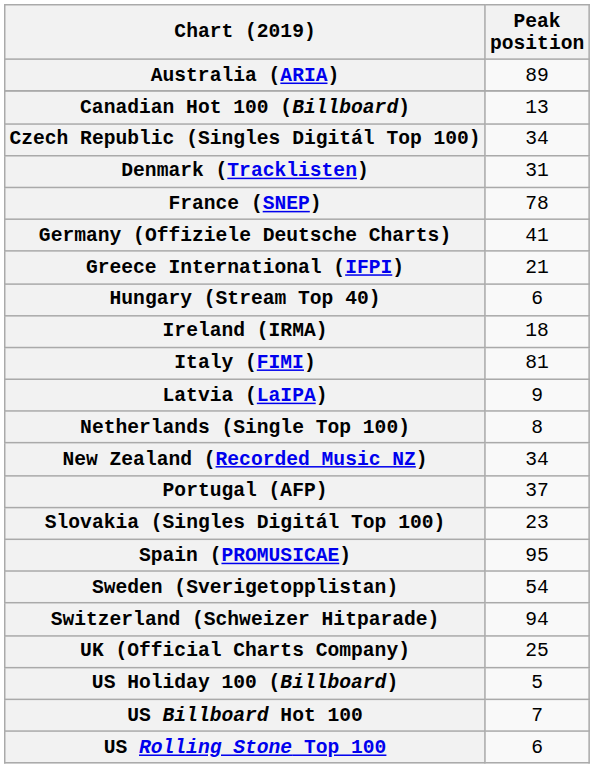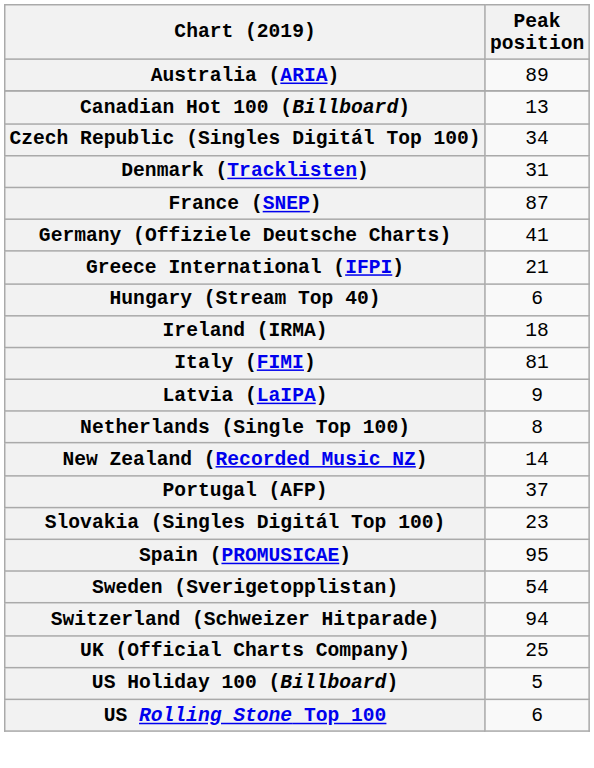 <table class="wikitable sortable plainrowheaders">
 <tr>
 <th scope="col">Chart (2019)</th>
 <th scope="col">Peak<br>position</th>
 </tr>
 <tr>
 <th scope="row">Australia (<a href='#'>ARIA</a>)</th>
 <td style="text-align:center;">89</td>
 </tr>
 <tr>
 </tr>
 <tr>
 <th scope="row">Canadian Hot 100 (<em>Billboard</em>)</th>
 <td style="text-align:center;">13</td>
 </tr>
 <tr>
 <th scope="row">Czech Republic (Singles Digitál Top 100)</th>
 <td style="text-align:center;">34</td>
 </tr>
 <tr>
 <th scope="row">Denmark (<a href='#'>Tracklisten</a>)</th>
 <td style="text-align:center;">31</td>
 </tr>
 <tr>
 <th scope="row">France (<a href='#'>SNEP</a>)</th>
-<td style="text-align:center;">78</td>
+<td style="text-align:center;">87</td>
 </tr>
 <tr>
 <th scope="row">Germany (Offiziele Deutsche Charts)</th>
 <td style="text-align:center;">41</td>
 </tr>
 <tr>
 <th scope="row">Greece International (<a href='#'>IFPI</a>)</th>
 <td style="text-align:center;">21</td>
 </tr>
 <tr>
 <th scope="row">Hungary (Stream Top 40)</th>
 <td style="text-align:center;">6</td>
 </tr>
 <tr>
 <th scope="row">Ireland (IRMA)</th>
 <td style="text-align:center;">18</td>
 </tr>
 <tr>
 <th scope="row">Italy (<a href='#'>FIMI</a>)</th>
 <td style="text-align:center;">81</td>
 </tr>
 <tr>
 <th scope="row">Latvia (<a href='#'>LaIPA</a>)</th>
 <td style="text-align:center;">9</td>
 </tr>
 <tr>
 <th scope="row">Netherlands (Single Top 100)</th>
 <td style="text-align:center;">8</td>
 </tr>
 <tr>
 <th scope="row">New Zealand (<a href='#'>Recorded Music NZ</a>)</th>
-<td style="text-align:center;">34</td>
+<td style="text-align:center;">14</td>
 </tr>
 <tr>
 <th scope="row">Portugal (AFP)</th>
 <td style="text-align:center;">37</td>
 </tr>
 <tr>
 <th scope="row">Slovakia (Singles Digitál Top 100)</th>
 <td style="text-align:center;">23</td>
 </tr>
 <tr>
 <th scope="row">Spain (<a href='#'>PROMUSICAE</a>)</th>
 <td style="text-align:center;">95</td>
 </tr>
 <tr>
 <th scope="row">Sweden (Sverigetopplistan)</th>
 <td style="text-align:center;">54</td>
 </tr>
 <tr>
 <th scope="row">Switzerland (Schweizer Hitparade)</th>
 <td style="text-align:center;">94</td>
 </tr>
 <tr>
 <th scope="row">UK (Official Charts Company)</th>
 <td style="text-align:center;">25</td>
 </tr>
 <tr>
 <th scope="row">US Holiday 100 (<em>Billboard</em>)</th>
 <td style="text-align:center;">5</td>
 </tr>
 <tr>
-<th scope="row">US <em>Billboard</em> Hot 100</th>
-<td style="text-align:center;">7</td>
-</tr>
-<tr>
 <th scope="row">US <a href='#'><em>Rolling Stone</em> Top 100</a></th>
 <td style="text-align:center;">6</td>
 </tr>
 </table>
